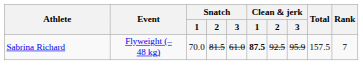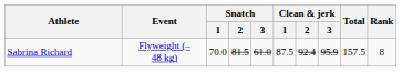 <table class=wikitable style="font-size:90%" width="90%">
 <tr>
 <th rowspan="2">Athlete</th>
 <th rowspan="2">Event</th>
 <th colspan="3">Snatch</th>
 <th colspan="3">Clean & jerk</th>
 <th rowspan="2">Total</th>
 <th rowspan="2">Rank</th>
 </tr>
 <tr>
 <th>1</th>
 <th>2</th>
 <th>3</th>
 <th>1</th>
 <th>2</th>
 <th>3</th>
 </tr>
 <tr>
 <td width=30%><a href='#'>Sabrina Richard</a></td>
 <td align=center><a href='#'>Flyweight (– 48 kg)</a></td>
 <td align=center>70.0</td>
 <td align=center><s>81.5</s></td>
 <td align=center><s>61.0</s></td>
-<td align=center><strong>87.5</strong></td>
-<td align=center><s>92.5</s></td>
+<td align=center>87.5</td>
+<td align=center><s>92.4</s></td>
 <td align=center><s>95.9</s></td>
 <td align=center>157.5</td>
-<td align=center>7</td>
+<td align=center>8</td>
 </tr>
 </table>
